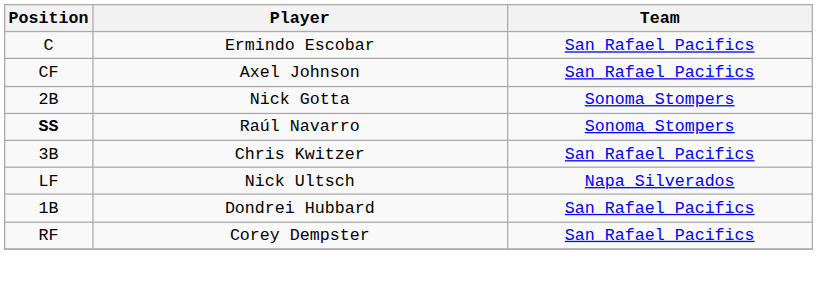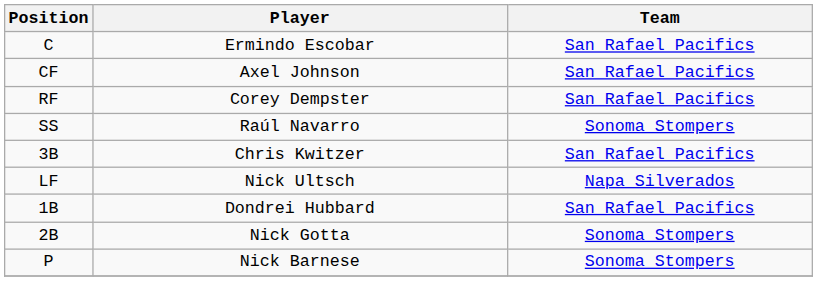 <table class="wikitable"  style="width:50%; text-align:center;">
 <tr>
 <th style="width:5%;">Position</th>
 <th style="width:55%;">Player</th>
 <th style="width:55%;">Team</th>
 </tr>
 <tr>
 <td>C</td>
 <td>Ermindo Escobar</td>
 <td><a href='#'>San Rafael Pacifics</a></td>
 </tr>
 <tr>
 <td>CF</td>
 <td>Axel Johnson</td>
 <td><a href='#'>San Rafael Pacifics</a></td>
 </tr>
 <tr>
-<td>2B</td>
-<td>Nick Gotta</td>
-<td><a href='#'>Sonoma Stompers</a></td>
+<td>RF</td>
+<td>Corey Dempster</td>
+<td><a href='#'>San Rafael Pacifics</a></td>
 </tr>
 <tr>
-<td><strong>SS</strong></td>
+<td>SS</td>
 <td>Raúl Navarro</td>
 <td><a href='#'>Sonoma Stompers</a></td>
 </tr>
 <tr>
 <td>3B</td>
 <td>Chris Kwitzer</td>
 <td><a href='#'>San Rafael Pacifics</a></td>
 </tr>
 <tr>
 <td>LF</td>
 <td>Nick Ultsch</td>
 <td><a href='#'>Napa Silverados</a></td>
 </tr>
 <tr>
 <td>1B</td>
 <td>Dondrei Hubbard</td>
 <td><a href='#'>San Rafael Pacifics</a></td>
 </tr>
 <tr>
-<td>RF</td>
-<td>Corey Dempster</td>
-<td><a href='#'>San Rafael Pacifics</a></td>
+<td>2B</td>
+<td>Nick Gotta</td>
+<td><a href='#'>Sonoma Stompers</a></td>
+</tr>
+<tr>
+<td>P</td>
+<td>Nick Barnese</td>
+<td><a href='#'>Sonoma Stompers</a></td>
 </tr>
 <tr>
 </tr>
 </table>
